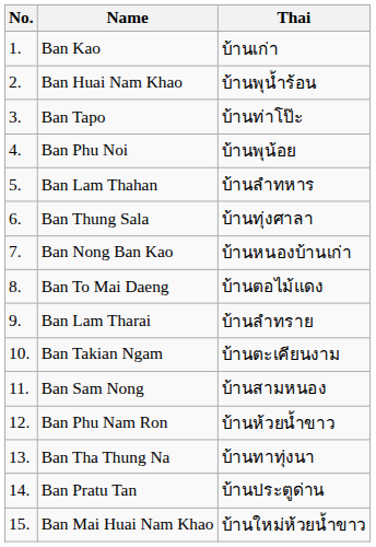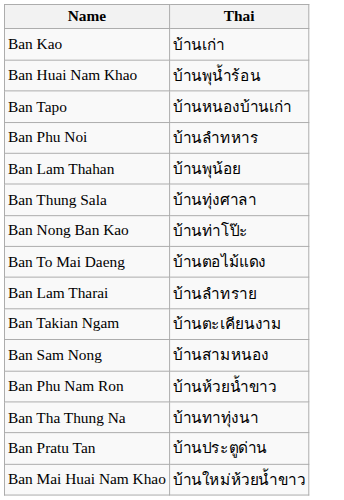 <table class="wikitable sortable">
 <tr>
-<th>No.</th>
 <th>Name</th>
 <th>Thai</th>
 </tr>
 <tr>
-<td>1.</td>
 <td>Ban Kao</td>
 <td>บ้านเก่า</td>
 </tr>
 <tr>
-<td>2.</td>
 <td>Ban Huai Nam Khao</td>
 <td>บ้านพุน้ำร้อน</td>
 </tr>
 <tr>
-<td>3.</td>
 <td>Ban Tapo</td>
-<td>บ้านท่าโป๊ะ</td>
+<td>บ้านหนองบ้านเก่า</td>
 </tr>
 <tr>
-<td>4.</td>
 <td>Ban Phu Noi</td>
+<td>บ้านลำทหาร</td>
+</tr>
+<tr>
+<td>Ban Lam Thahan</td>
 <td>บ้านพุน้อย</td>
 </tr>
 <tr>
-<td>5.</td>
-<td>Ban Lam Thahan</td>
-<td>บ้านลำทหาร</td>
-</tr>
-<tr>
-<td>6.</td>
 <td>Ban Thung Sala</td>
 <td>บ้านทุ่งศาลา</td>
 </tr>
 <tr>
-<td>7.</td>
 <td>Ban Nong Ban Kao</td>
-<td>บ้านหนองบ้านเก่า</td>
+<td>บ้านท่าโป๊ะ</td>
 </tr>
 <tr>
-<td>8.</td>
 <td>Ban To Mai Daeng</td>
 <td>บ้านตอไม้แดง</td>
 </tr>
 <tr>
-<td>9.</td>
 <td>Ban Lam Tharai</td>
 <td>บ้านลำทราย</td>
 </tr>
 <tr>
-<td>10.</td>
 <td>Ban Takian Ngam</td>
 <td>บ้านตะเคียนงาม</td>
 </tr>
 <tr>
-<td>11.</td>
 <td>Ban Sam Nong</td>
 <td>บ้านสามหนอง</td>
 </tr>
 <tr>
-<td>12.</td>
 <td>Ban Phu Nam Ron</td>
 <td>บ้านห้วยน้ำขาว</td>
 </tr>
 <tr>
-<td>13.</td>
 <td>Ban Tha Thung Na</td>
 <td>บ้านทาทุ่งนา</td>
 </tr>
 <tr>
-<td>14.</td>
 <td>Ban Pratu Tan</td>
 <td>บ้านประตูด่าน</td>
 </tr>
 <tr>
-<td>15.</td>
 <td>Ban Mai Huai Nam Khao</td>
 <td>บ้านใหม่ห้วยน้ำขาว</td>
 </tr>
 </table>
